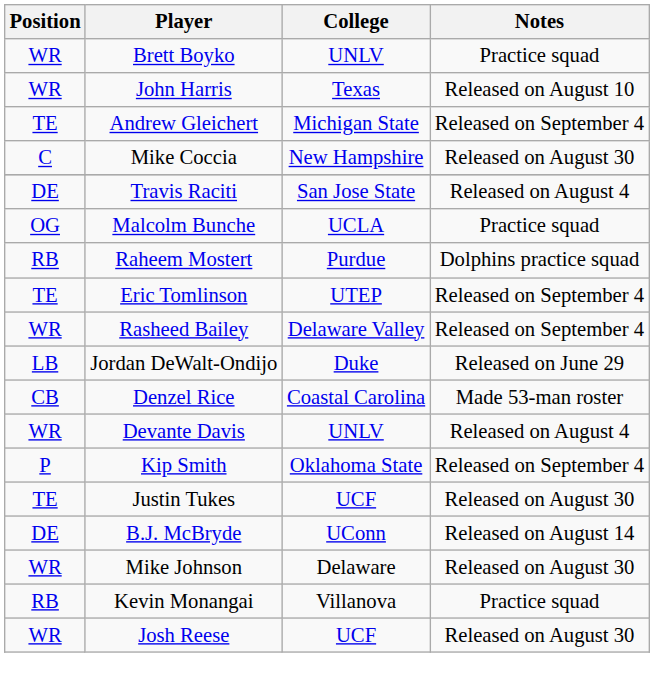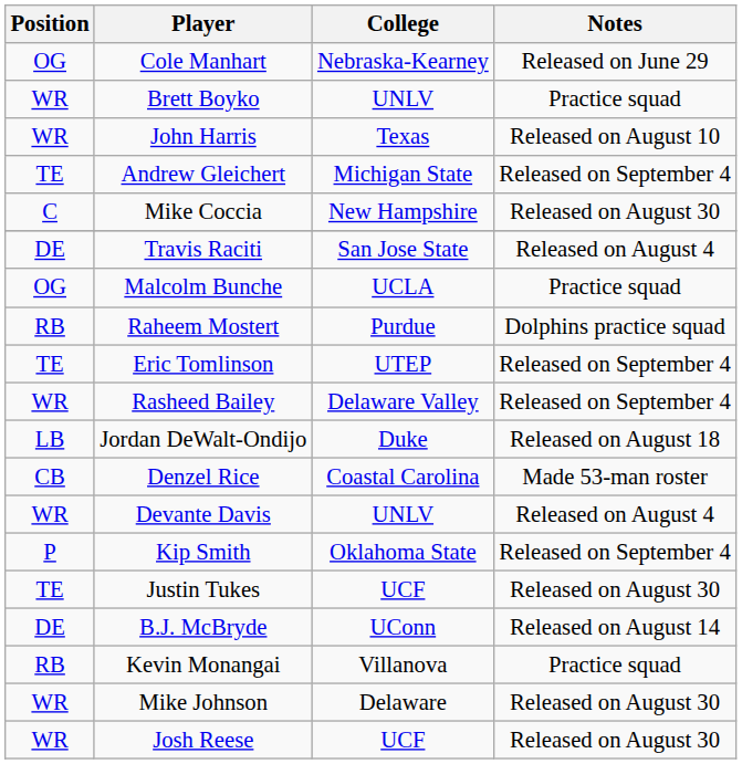 <table class="wikitable" style="font-size: 95%; text-align: center;">
 <tr>
 <th>Position</th>
 <th>Player</th>
 <th>College</th>
 <th>Notes</th>
+</tr>
+<tr>
+<td><a href='#'>OG</a></td>
+<td><a href='#'>Cole Manhart</a></td>
+<td><a href='#'>Nebraska-Kearney</a></td>
+<td>Released on June 29</td>
 </tr>
 <tr>
 <td><a href='#'>WR</a></td>
 <td><a href='#'>Brett Boyko</a></td>
 <td><a href='#'>UNLV</a></td>
 <td>Practice squad</td>
 </tr>
 <tr>
 <td><a href='#'>WR</a></td>
 <td><a href='#'>John Harris</a></td>
 <td><a href='#'>Texas</a></td>
 <td>Released on August 10</td>
 </tr>
 <tr>
 <td><a href='#'>TE</a></td>
 <td><a href='#'>Andrew Gleichert</a></td>
 <td><a href='#'>Michigan State</a></td>
 <td>Released on September 4</td>
 </tr>
 <tr>
 <td><a href='#'>C</a></td>
 <td>Mike Coccia</td>
 <td><a href='#'>New Hampshire</a></td>
 <td>Released on August 30</td>
 </tr>
 <tr>
 </tr>
 <tr>
 <td><a href='#'>DE</a></td>
 <td><a href='#'>Travis Raciti</a></td>
 <td><a href='#'>San Jose State</a></td>
 <td>Released on August 4</td>
 </tr>
 <tr>
 <td><a href='#'>OG</a></td>
 <td><a href='#'>Malcolm Bunche</a></td>
 <td><a href='#'>UCLA</a></td>
 <td>Practice squad</td>
 </tr>
 <tr>
 <td><a href='#'>RB</a></td>
 <td><a href='#'>Raheem Mostert</a></td>
 <td><a href='#'>Purdue</a></td>
 <td>Dolphins practice squad</td>
 </tr>
 <tr>
 <td><a href='#'>TE</a></td>
 <td><a href='#'>Eric Tomlinson</a></td>
 <td><a href='#'>UTEP</a></td>
 <td>Released on September 4</td>
 </tr>
 <tr>
 <td><a href='#'>WR</a></td>
 <td><a href='#'>Rasheed Bailey</a></td>
 <td><a href='#'>Delaware Valley</a></td>
 <td>Released on September 4</td>
 </tr>
 <tr>
 <td><a href='#'>LB</a></td>
 <td>Jordan DeWalt-Ondijo</td>
 <td><a href='#'>Duke</a></td>
-<td>Released on June 29</td>
+<td>Released on August 18</td>
 </tr>
 <tr>
 <td><a href='#'>CB</a></td>
 <td><a href='#'>Denzel Rice</a></td>
 <td><a href='#'>Coastal Carolina</a></td>
 <td>Made 53-man roster</td>
 </tr>
 <tr>
 <td><a href='#'>WR</a></td>
 <td><a href='#'>Devante Davis</a></td>
 <td><a href='#'>UNLV</a></td>
 <td>Released on August 4</td>
 </tr>
 <tr>
 <td><a href='#'>P</a></td>
 <td><a href='#'>Kip Smith</a></td>
 <td><a href='#'>Oklahoma State</a></td>
 <td>Released on September 4</td>
 </tr>
 <tr>
 <td><a href='#'>TE</a></td>
 <td>Justin Tukes</td>
 <td><a href='#'>UCF</a></td>
 <td>Released on August 30</td>
 </tr>
 <tr>
 <td><a href='#'>DE</a></td>
 <td><a href='#'>B.J. McBryde</a></td>
 <td><a href='#'>UConn</a></td>
 <td>Released on August 14</td>
 </tr>
 <tr>
+<td><a href='#'>RB</a></td>
+<td>Kevin Monangai</td>
+<td>Villanova</td>
+<td>Practice squad</td>
+</tr>
+<tr>
 <td><a href='#'>WR</a></td>
 <td>Mike Johnson</td>
 <td>Delaware</td>
 <td>Released on August 30</td>
-</tr>
-<tr>
-<td><a href='#'>RB</a></td>
-<td>Kevin Monangai</td>
-<td>Villanova</td>
-<td>Practice squad</td>
 </tr>
 <tr>
 <td><a href='#'>WR</a></td>
 <td><a href='#'>Josh Reese</a></td>
 <td><a href='#'>UCF</a></td>
 <td>Released on August 30</td>
 </tr>
 </table>
